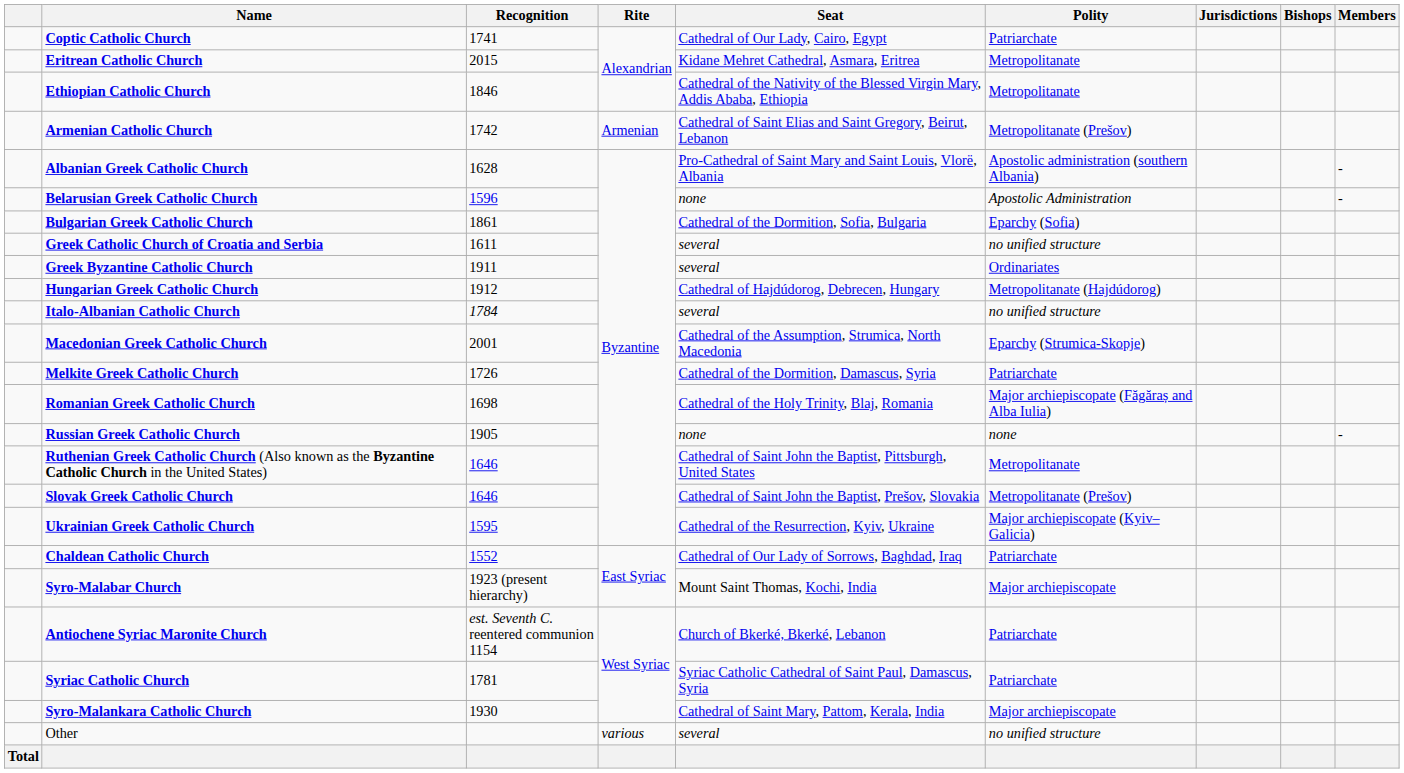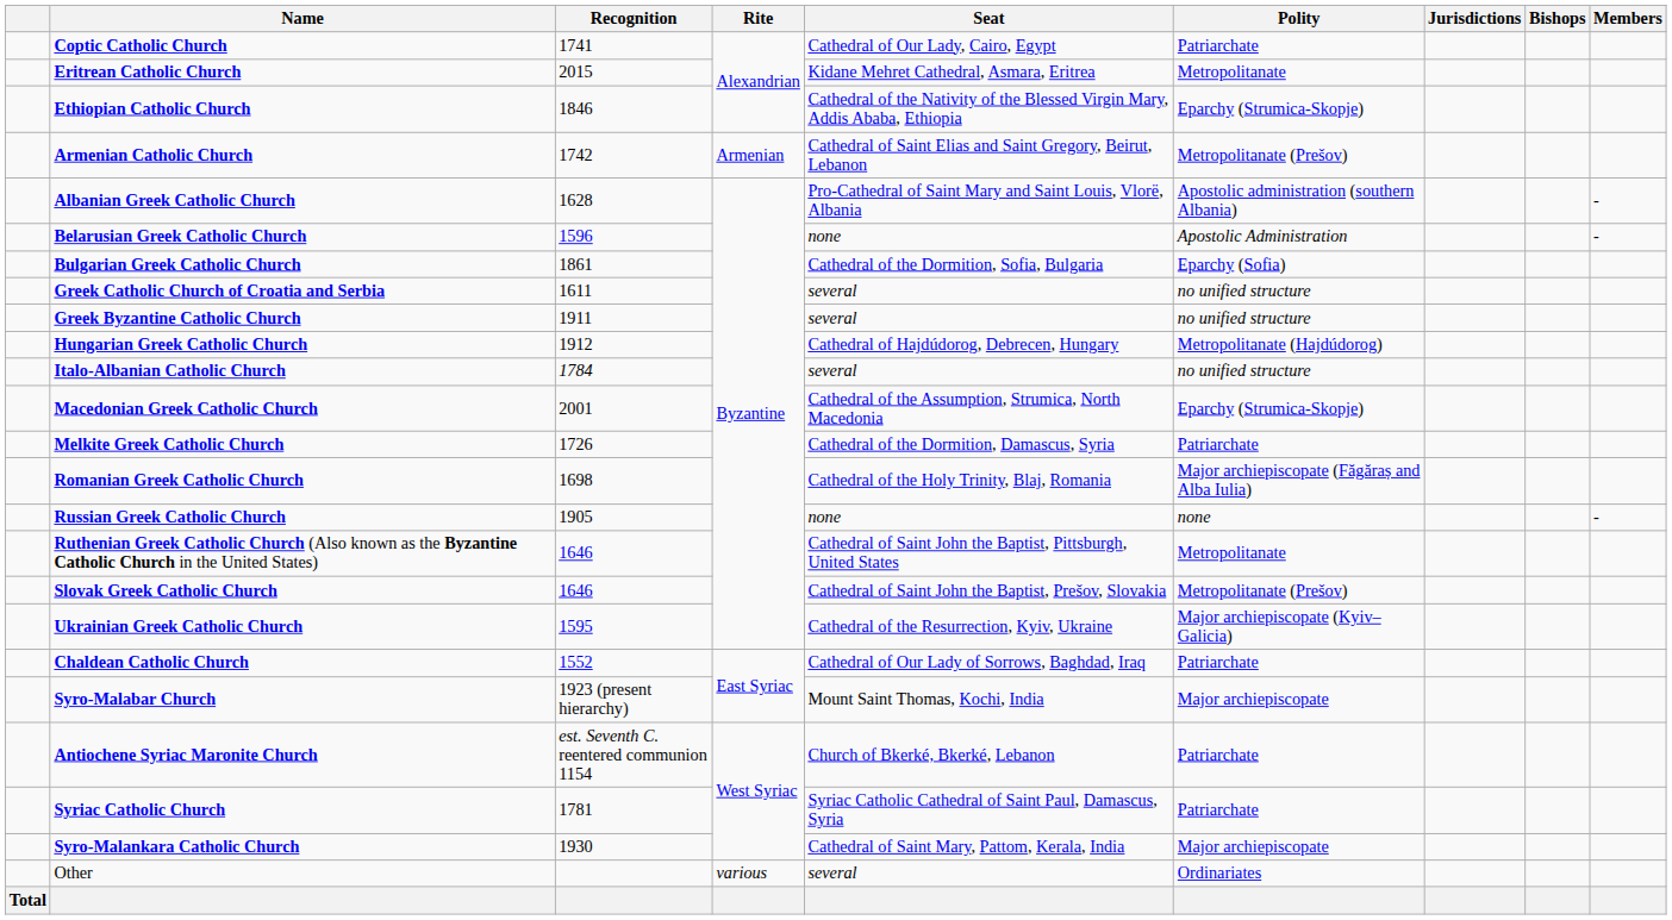 <table class="wikitable sortable sticky-header">
 <tr>
 <th class="unsortable"></th>
 <th>Name</th>
 <th>Recognition</th>
 <th>Rite</th>
 <th>Seat</th>
 <th>Polity</th>
 <th>Jurisdictions</th>
 <th>Bishops</th>
 <th>Members</th>
 </tr>
 <tr>
 <td></td>
 <td><strong><a href='#'>Coptic Catholic Church</a></strong></td>
 <td>1741</td>
 <td rowspan=3><a href='#'>Alexandrian</a></td>
 <td><a href='#'>Cathedral of Our Lady</a>, <a href='#'>Cairo</a>, <a href='#'>Egypt</a></td>
 <td><a href='#'>Patriarchate</a></td>
 <td></td>
 <td></td>
 <td></td>
 </tr>
 <tr>
 <td></td>
 <td><strong><a href='#'>Eritrean Catholic Church</a></strong></td>
 <td>2015</td>
 <td><a href='#'>Kidane Mehret Cathedral</a>, <a href='#'>Asmara</a>, <a href='#'>Eritrea</a></td>
 <td><a href='#'>Metropolitanate</a></td>
 <td></td>
 <td></td>
 <td></td>
 </tr>
 <tr>
 <td></td>
 <td><strong><a href='#'>Ethiopian Catholic Church</a></strong></td>
 <td>1846</td>
 <td><a href='#'>Cathedral of the Nativity of the Blessed Virgin Mary</a>, <a href='#'>Addis Ababa</a>, <a href='#'>Ethiopia</a></td>
-<td><a href='#'>Metropolitanate</a></td>
+<td><a href='#'>Eparchy</a> (<a href='#'>Strumica-Skopje</a>)</td>
 <td></td>
 <td></td>
 <td></td>
 </tr>
 <tr>
 <td></td>
 <td><strong><a href='#'>Armenian Catholic Church</a></strong></td>
 <td>1742</td>
 <td><a href='#'>Armenian</a></td>
 <td><a href='#'>Cathedral of Saint Elias and Saint Gregory</a>, <a href='#'>Beirut</a>, <a href='#'>Lebanon</a></td>
 <td><a href='#'>Metropolitanate</a> (<a href='#'>Prešov</a>)</td>
 <td></td>
 <td></td>
 <td></td>
 </tr>
 <tr>
 <td></td>
 <td><strong><a href='#'>Albanian Greek Catholic Church</a></strong></td>
 <td>1628</td>
 <td rowspan=14><a href='#'>Byzantine</a></td>
 <td><a href='#'>Pro-Cathedral of Saint Mary and Saint Louis</a>, <a href='#'>Vlorë</a>, <a href='#'>Albania</a></td>
 <td><a href='#'>Apostolic administration</a> (<a href='#'>southern Albania</a>)</td>
 <td></td>
 <td></td>
 <td>-</td>
 </tr>
 <tr>
 <td></td>
 <td><strong><a href='#'>Belarusian Greek Catholic Church</a></strong></td>
 <td><a href='#'>1596</a></td>
 <td><em>none</em></td>
 <td><em>Apostolic Administration</em></td>
 <td></td>
 <td></td>
 <td>-</td>
 </tr>
 <tr>
 <td></td>
 <td><strong><a href='#'>Bulgarian Greek Catholic Church</a></strong></td>
 <td>1861</td>
 <td><a href='#'>Cathedral of the Dormition</a>, <a href='#'>Sofia</a>, <a href='#'>Bulgaria</a></td>
 <td><a href='#'>Eparchy</a> (<a href='#'>Sofia</a>)</td>
 <td></td>
 <td></td>
 <td></td>
 </tr>
 <tr>
 <td></td>
 <td><strong><a href='#'>Greek Catholic Church of Croatia and Serbia</a></strong></td>
 <td>1611</td>
 <td><em>several</em></td>
 <td><em>no unified structure</em></td>
 <td></td>
 <td></td>
 <td></td>
 </tr>
 <tr>
 <td></td>
 <td><strong><a href='#'>Greek Byzantine Catholic Church</a></strong></td>
 <td>1911</td>
 <td><em>several</em></td>
-<td><a href='#'>Ordinariates</a></td>
+<td><em>no unified structure</em></td>
 <td></td>
 <td></td>
 <td></td>
 </tr>
 <tr>
 <td></td>
 <td><strong><a href='#'>Hungarian Greek Catholic Church</a></strong></td>
 <td>1912</td>
 <td><a href='#'>Cathedral of Hajdúdorog</a>, <a href='#'>Debrecen</a>, <a href='#'>Hungary</a></td>
 <td><a href='#'>Metropolitanate</a> (<a href='#'>Hajdúdorog</a>)</td>
 <td></td>
 <td></td>
 <td></td>
 </tr>
 <tr>
 <td></td>
 <td><strong><a href='#'>Italo-Albanian Catholic Church</a></strong></td>
 <td><em>1784</em></td>
 <td><em>several</em></td>
 <td><em>no unified structure</em></td>
 <td></td>
 <td></td>
 <td></td>
 </tr>
 <tr>
 <td></td>
 <td><strong><a href='#'>Macedonian Greek Catholic Church</a></strong></td>
 <td>2001</td>
 <td><a href='#'>Cathedral of the Assumption</a>, <a href='#'>Strumica</a>, <a href='#'>North Macedonia</a></td>
 <td><a href='#'>Eparchy</a> (<a href='#'>Strumica-Skopje</a>)</td>
 <td></td>
 <td></td>
 <td></td>
 </tr>
 <tr>
 <td></td>
 <td><strong><a href='#'>Melkite Greek Catholic Church</a></strong></td>
 <td>1726</td>
 <td><a href='#'>Cathedral of the Dormition</a>, <a href='#'>Damascus</a>, <a href='#'>Syria</a></td>
 <td><a href='#'>Patriarchate</a></td>
 <td></td>
 <td></td>
 <td></td>
 </tr>
 <tr>
 <td></td>
 <td><strong><a href='#'>Romanian Greek Catholic Church</a></strong></td>
 <td>1698</td>
 <td><a href='#'>Cathedral of the Holy Trinity</a>, <a href='#'>Blaj</a>, <a href='#'>Romania</a></td>
 <td><a href='#'>Major archiepiscopate</a> (<a href='#'>Făgăraș and Alba Iulia</a>)</td>
 <td></td>
 <td></td>
 <td></td>
 </tr>
 <tr>
 <td></td>
 <td><strong><a href='#'>Russian Greek Catholic Church</a></strong></td>
 <td>1905</td>
 <td><em>none</em></td>
 <td><em>none</em></td>
 <td></td>
 <td></td>
 <td>-</td>
 </tr>
 <tr>
 <td></td>
 <td><strong><a href='#'>Ruthenian Greek Catholic Church</a></strong> (Also known as the <strong>Byzantine Catholic Church</strong> in the United States)</td>
 <td><a href='#'>1646</a></td>
 <td><a href='#'>Cathedral of Saint John the Baptist</a>, <a href='#'>Pittsburgh</a>, <a href='#'>United States</a></td>
 <td><a href='#'>Metropolitanate</a></td>
 <td></td>
 <td></td>
 <td></td>
 </tr>
 <tr>
 <td></td>
 <td><strong><a href='#'>Slovak Greek Catholic Church</a></strong></td>
 <td><a href='#'>1646</a></td>
 <td><a href='#'>Cathedral of Saint John the Baptist</a>, <a href='#'>Prešov</a>, <a href='#'>Slovakia</a></td>
 <td><a href='#'>Metropolitanate</a> (<a href='#'>Prešov</a>)</td>
 <td></td>
 <td></td>
 <td></td>
 </tr>
 <tr>
 <td></td>
 <td><strong><a href='#'>Ukrainian Greek Catholic Church</a></strong></td>
 <td><a href='#'>1595</a></td>
 <td><a href='#'>Cathedral of the Resurrection</a>, <a href='#'>Kyiv</a>, <a href='#'>Ukraine</a></td>
 <td><a href='#'>Major archiepiscopate</a> (<a href='#'>Kyiv–Galicia</a>)</td>
 <td></td>
 <td></td>
 <td></td>
 </tr>
 <tr>
 <td></td>
 <td><strong><a href='#'>Chaldean Catholic Church</a></strong></td>
 <td><a href='#'>1552</a></td>
 <td rowspan=2><a href='#'>East Syriac</a></td>
 <td><a href='#'>Cathedral of Our Lady of Sorrows</a>, <a href='#'>Baghdad</a>, <a href='#'>Iraq</a></td>
 <td><a href='#'>Patriarchate</a></td>
 <td></td>
 <td></td>
 <td></td>
 </tr>
 <tr>
 <td></td>
 <td><strong><a href='#'>Syro-Malabar Church</a></strong></td>
 <td>1923 (present hierarchy)</td>
 <td>Mount Saint Thomas, <a href='#'>Kochi</a>, <a href='#'>India</a></td>
 <td><a href='#'>Major archiepiscopate</a></td>
 <td></td>
 <td></td>
 <td></td>
 </tr>
 <tr>
 <td></td>
 <td><strong><a href='#'>Antiochene Syriac Maronite Church</a></strong></td>
 <td data-sort-value="0325"><em>est. Seventh C.</em> <br> reentered communion 1154</td>
 <td rowspan=3><a href='#'>West Syriac</a></td>
 <td><a href='#'>Church of Bkerké, Bkerké</a>, <a href='#'>Lebanon</a></td>
 <td><a href='#'>Patriarchate</a></td>
 <td></td>
 <td></td>
 <td></td>
 </tr>
 <tr>
 <td></td>
 <td><strong><a href='#'>Syriac Catholic Church</a></strong></td>
 <td>1781</td>
 <td><a href='#'>Syriac Catholic Cathedral of Saint Paul</a>, <a href='#'>Damascus</a>, <a href='#'>Syria</a></td>
 <td><a href='#'>Patriarchate</a></td>
 <td></td>
 <td></td>
 <td></td>
 </tr>
 <tr>
 <td></td>
 <td><strong><a href='#'>Syro-Malankara Catholic Church</a></strong></td>
 <td>1930</td>
 <td><a href='#'>Cathedral of Saint Mary</a>, <a href='#'>Pattom</a>, <a href='#'>Kerala</a>, <a href='#'>India</a></td>
 <td><a href='#'>Major archiepiscopate</a></td>
 <td></td>
 <td></td>
 <td></td>
 </tr>
 <tr>
 <td></td>
 <td>Other</td>
 <td></td>
 <td><em>various</em></td>
 <td><em>several</em></td>
-<td><em>no unified structure</em></td>
+<td><a href='#'>Ordinariates</a></td>
 <td></td>
 <td></td>
 <td></td>
 </tr>
 <tr class="sortbottom">
 <th><span>Total</span></th>
 <th></th>
 <th></th>
 <th></th>
 <th></th>
 <th></th>
 <th></th>
 <th></th>
 <th></th>
 </tr>
 </table>
